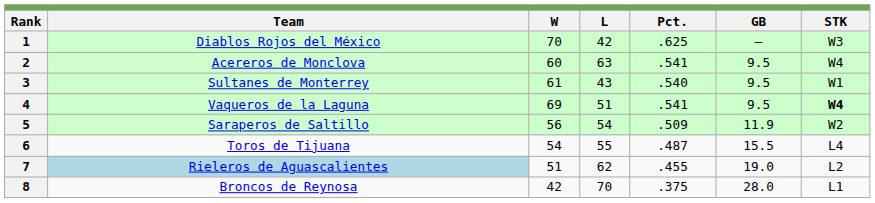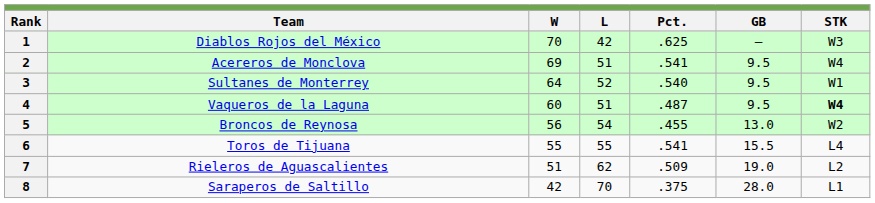 <table class="wikitable plainrowheaders" width="100%" style="text-align:center;">
 <tr>
 <th style="background:#6DA74B;" colspan="7"></th>
 </tr>
 <tr>
 <th scope="col" width="5%">Rank</th>
 <th>Team</th>
 <th>W</th>
 <th>L</th>
 <th>Pct.</th>
 <th>GB</th>
 <th>STK</th>
 </tr>
 <tr style="background-color:#ccffcc;">
 <th>1</th>
 <td><a href='#'>Diablos Rojos del México</a></td>
 <td>70</td>
 <td>42</td>
 <td>.625</td>
 <td>—</td>
 <td>W3</td>
 </tr>
 <tr style="background-color:#ccffcc;">
 <th>2</th>
 <td><a href='#'>Acereros de Monclova</a></td>
-<td>60</td>
-<td>63</td>
+<td>69</td>
+<td>51</td>
 <td>.541</td>
 <td>9.5</td>
 <td>W4</td>
 </tr>
 <tr style="background-color:#ccffcc;">
 <th>3</th>
 <td><a href='#'>Sultanes de Monterrey</a></td>
-<td>61</td>
-<td>43</td>
+<td>64</td>
+<td>52</td>
 <td>.540</td>
 <td>9.5</td>
 <td>W1</td>
 </tr>
 <tr style="background-color:#ccffcc;">
 <th>4</th>
 <td><a href='#'>Vaqueros de la Laguna</a></td>
-<td>69</td>
+<td>60</td>
 <td>51</td>
-<td>.541</td>
+<td>.487</td>
 <td>9.5</td>
 <td><strong>W4</strong></td>
 </tr>
 <tr style="background-color:#ccffcc;">
 <th>5</th>
-<td><a href='#'>Saraperos de Saltillo</a></td>
+<td><a href='#'>Broncos de Reynosa</a></td>
 <td>56</td>
 <td>54</td>
-<td>.509</td>
-<td>11.9</td>
+<td>.455</td>
+<td>13.0</td>
 <td>W2</td>
 </tr>
 <tr>
 <th>6</th>
 <td><a href='#'>Toros de Tijuana</a></td>
-<td>54</td>
 <td>55</td>
-<td>.487</td>
+<td>55</td>
+<td>.541</td>
 <td>15.5</td>
 <td>L4</td>
 </tr>
 <tr>
 <th>7</th>
-<td style="background: lightblue;"><a href='#'>Rieleros de Aguascalientes</a></td>
+<td><a href='#'>Rieleros de Aguascalientes</a></td>
 <td>51</td>
 <td>62</td>
-<td>.455</td>
+<td>.509</td>
 <td>19.0</td>
 <td>L2</td>
 </tr>
 <tr>
 <th>8</th>
-<td><a href='#'>Broncos de Reynosa</a></td>
+<td><a href='#'>Saraperos de Saltillo</a></td>
 <td>42</td>
 <td>70</td>
 <td>.375</td>
 <td>28.0</td>
 <td>L1</td>
 </tr>
 </table>
